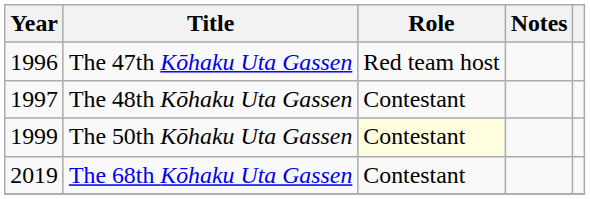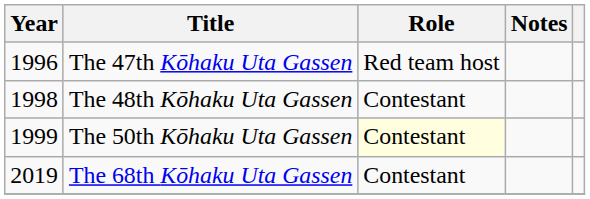 <table class="wikitable">
 <tr>
 <th>Year</th>
 <th>Title</th>
 <th>Role</th>
 <th>Notes</th>
 <th></th>
 </tr>
 <tr>
 <td>1996</td>
 <td>The 47th <em><a href='#'>Kōhaku Uta Gassen</a></em></td>
 <td>Red team host</td>
 <td></td>
 <td></td>
 </tr>
 <tr>
-<td>1997</td>
+<td>1998</td>
 <td>The 48th <em>Kōhaku Uta Gassen</em></td>
 <td>Contestant</td>
 <td></td>
 <td></td>
 </tr>
 <tr>
 <td>1999</td>
 <td>The 50th <em>Kōhaku Uta Gassen</em></td>
 <td style="background: lightyellow;">Contestant</td>
 <td></td>
 <td></td>
 </tr>
 <tr>
 <td>2019</td>
 <td><a href='#'>The 68th <em>Kōhaku Uta Gassen</em></a></td>
 <td>Contestant</td>
 <td></td>
 <td></td>
 </tr>
 <tr>
 </tr>
 </table>
